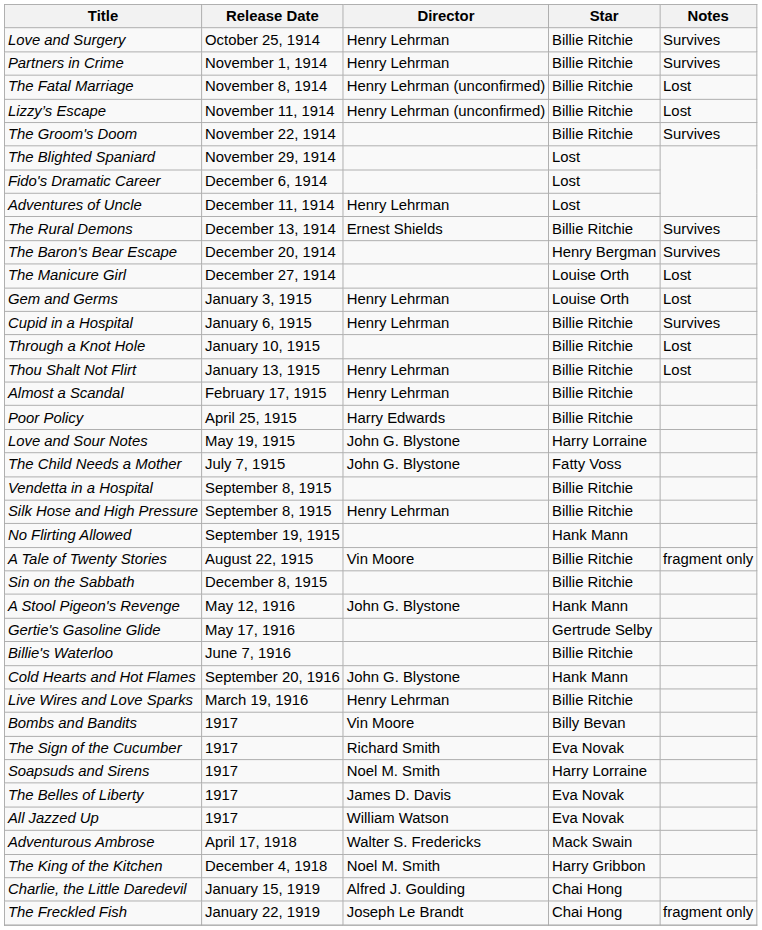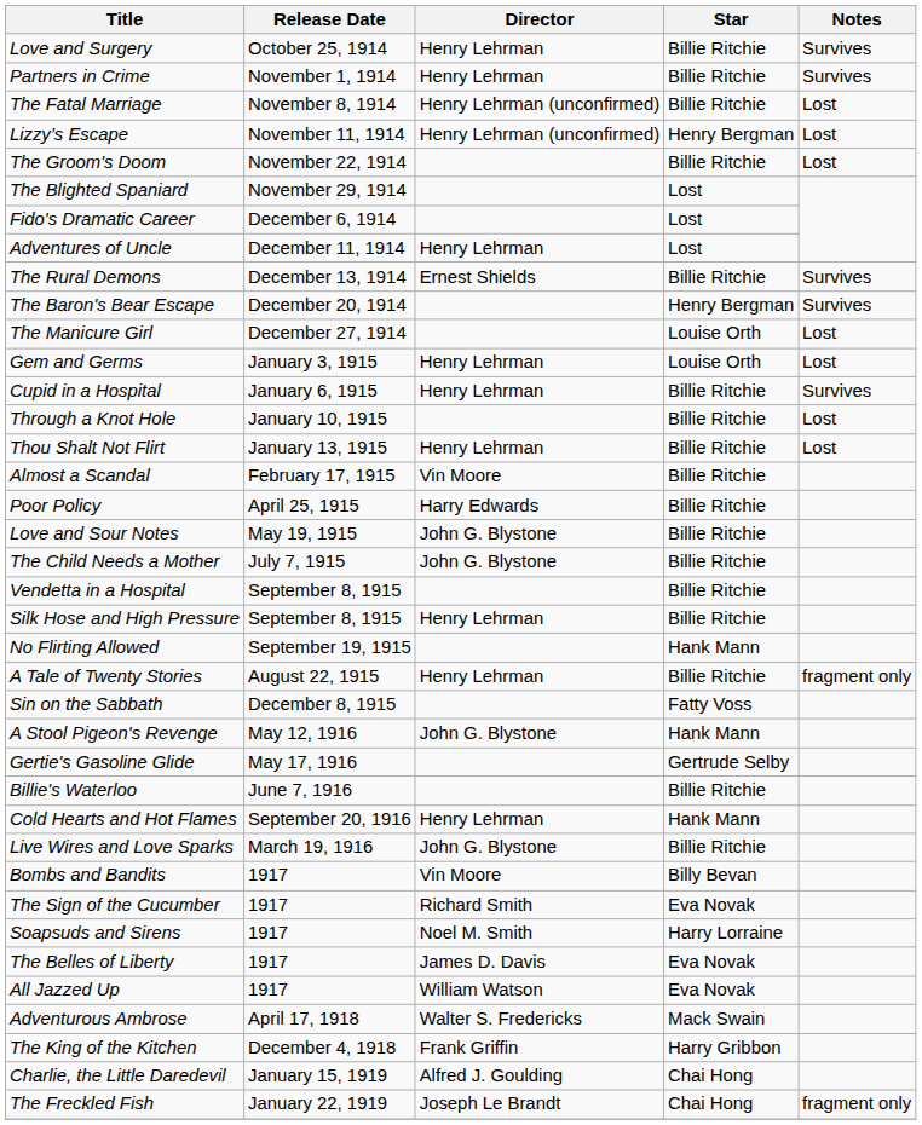 <table class="wikitable">
 <tr>
 <th>Title</th>
 <th>Release Date</th>
 <th>Director</th>
 <th>Star</th>
 <th>Notes</th>
 </tr>
 <tr>
 <td><em>Love and Surgery</em></td>
 <td>October 25, 1914</td>
 <td>Henry Lehrman</td>
 <td>Billie Ritchie</td>
 <td>Survives</td>
 </tr>
 <tr>
 <td><em>Partners in Crime</em></td>
 <td>November 1, 1914</td>
 <td>Henry Lehrman</td>
 <td>Billie Ritchie</td>
 <td>Survives</td>
 </tr>
 <tr>
 <td><em>The Fatal Marriage</em></td>
 <td>November 8, 1914</td>
 <td>Henry Lehrman (unconfirmed)</td>
 <td>Billie Ritchie</td>
 <td>Lost</td>
 </tr>
 <tr>
 <td><em>Lizzy’s Escape</em></td>
 <td>November 11, 1914</td>
 <td>Henry Lehrman (unconfirmed)</td>
-<td>Billie Ritchie</td>
+<td>Henry Bergman</td>
 <td>Lost</td>
 </tr>
 <tr>
 <td><em>The Groom's Doom</em></td>
 <td>November 22, 1914</td>
 <td></td>
 <td>Billie Ritchie</td>
-<td>Survives</td>
+<td>Lost</td>
 </tr>
 <tr>
 <td><em>The Blighted Spaniard</em></td>
 <td>November 29, 1914</td>
 <td></td>
 <td>Lost</td>
 </tr>
 <tr>
 <td><em>Fido's Dramatic Career</em></td>
 <td>December 6, 1914</td>
 <td></td>
 <td>Lost</td>
 </tr>
 <tr>
 <td><em>Adventures of Uncle</em></td>
 <td>December 11, 1914</td>
 <td>Henry Lehrman</td>
 <td>Lost</td>
 </tr>
 <tr>
 <td><em>The Rural Demons</em></td>
 <td>December 13, 1914</td>
 <td>Ernest Shields</td>
 <td>Billie Ritchie</td>
 <td>Survives</td>
 </tr>
 <tr>
 <td><em>The Baron's Bear Escape</em></td>
 <td>December 20, 1914</td>
 <td></td>
 <td>Henry Bergman</td>
 <td>Survives</td>
 </tr>
 <tr>
 <td><em>The Manicure Girl</em></td>
 <td>December 27, 1914</td>
 <td></td>
 <td>Louise Orth</td>
 <td>Lost</td>
 </tr>
 <tr>
 <td><em>Gem and Germs</em></td>
 <td>January 3, 1915</td>
 <td>Henry Lehrman</td>
 <td>Louise Orth</td>
 <td>Lost</td>
 </tr>
 <tr>
 <td><em>Cupid in a Hospital</em></td>
 <td>January 6, 1915</td>
 <td>Henry Lehrman</td>
 <td>Billie Ritchie</td>
 <td>Survives</td>
 </tr>
 <tr>
 <td><em>Through a Knot Hole</em></td>
 <td>January 10, 1915</td>
 <td></td>
 <td>Billie Ritchie</td>
 <td>Lost</td>
 </tr>
 <tr>
 <td><em>Thou Shalt Not Flirt</em></td>
 <td>January 13, 1915</td>
 <td>Henry Lehrman</td>
 <td>Billie Ritchie</td>
 <td>Lost</td>
 </tr>
 <tr>
 <td><em>Almost a Scandal</em></td>
 <td>February 17, 1915</td>
-<td>Henry Lehrman</td>
+<td>Vin Moore</td>
 <td>Billie Ritchie</td>
 <td></td>
 </tr>
 <tr>
 <td><em>Poor Policy</em></td>
 <td>April 25, 1915</td>
 <td>Harry Edwards</td>
 <td>Billie Ritchie</td>
 <td></td>
 </tr>
 <tr>
 <td><em>Love and Sour Notes</em></td>
 <td>May 19, 1915</td>
 <td>John G. Blystone</td>
-<td>Harry Lorraine</td>
+<td>Billie Ritchie</td>
 <td></td>
 </tr>
 <tr>
 <td><em>The Child Needs a Mother</em></td>
 <td>July 7, 1915</td>
 <td>John G. Blystone</td>
-<td>Fatty Voss</td>
+<td>Billie Ritchie</td>
 <td></td>
 </tr>
 <tr>
 <td><em>Vendetta in a Hospital</em></td>
 <td>September 8, 1915</td>
 <td></td>
 <td>Billie Ritchie</td>
 <td></td>
 </tr>
 <tr>
 <td><em>Silk Hose and High Pressure</em></td>
 <td>September 8, 1915</td>
 <td>Henry Lehrman</td>
 <td>Billie Ritchie</td>
 <td></td>
 </tr>
 <tr>
 <td><em>No Flirting Allowed</em></td>
 <td>September 19, 1915</td>
 <td></td>
 <td>Hank Mann</td>
 <td></td>
 </tr>
 <tr>
 <td><em>A Tale of Twenty Stories</em></td>
 <td>August 22, 1915</td>
-<td>Vin Moore</td>
+<td>Henry Lehrman</td>
 <td>Billie Ritchie</td>
 <td>fragment only</td>
 </tr>
 <tr>
 <td><em>Sin on the Sabbath</em></td>
 <td>December 8, 1915</td>
 <td></td>
-<td>Billie Ritchie</td>
+<td>Fatty Voss</td>
 <td></td>
 </tr>
 <tr>
 <td><em>A Stool Pigeon's Revenge</em></td>
 <td>May 12, 1916</td>
 <td>John G. Blystone</td>
 <td>Hank Mann</td>
 <td></td>
 </tr>
 <tr>
 <td><em>Gertie's Gasoline Glide</em></td>
 <td>May 17, 1916</td>
 <td></td>
 <td>Gertrude Selby</td>
 <td></td>
 </tr>
 <tr>
 <td><em>Billie's Waterloo</em></td>
 <td>June 7, 1916</td>
 <td></td>
 <td>Billie Ritchie</td>
 <td></td>
 </tr>
 <tr>
 <td><em>Cold Hearts and Hot Flames</em></td>
 <td>September 20, 1916</td>
-<td>John G. Blystone</td>
+<td>Henry Lehrman</td>
 <td>Hank Mann</td>
 <td></td>
 </tr>
 <tr>
 <td><em>Live Wires and Love Sparks</em></td>
 <td>March 19, 1916</td>
-<td>Henry Lehrman</td>
+<td>John G. Blystone</td>
 <td>Billie Ritchie</td>
 <td></td>
 </tr>
 <tr>
 <td><em>Bombs and Bandits</em></td>
 <td>1917</td>
 <td>Vin Moore</td>
 <td>Billy Bevan</td>
 <td></td>
 </tr>
 <tr>
 <td><em>The Sign of the Cucumber</em></td>
 <td>1917</td>
 <td>Richard Smith</td>
 <td>Eva Novak</td>
 <td></td>
 </tr>
 <tr>
 <td><em>Soapsuds and Sirens</em></td>
 <td>1917</td>
 <td>Noel M. Smith</td>
 <td>Harry Lorraine</td>
 <td></td>
 </tr>
 <tr>
 <td><em>The Belles of Liberty</em></td>
 <td>1917</td>
 <td>James D. Davis</td>
 <td>Eva Novak</td>
 <td></td>
 </tr>
 <tr>
 <td><em>All Jazzed Up</em></td>
 <td>1917</td>
 <td>William Watson</td>
 <td>Eva Novak</td>
 <td></td>
 </tr>
 <tr>
 <td><em>Adventurous Ambrose</em></td>
 <td>April 17, 1918</td>
 <td>Walter S. Fredericks</td>
 <td>Mack Swain</td>
 <td></td>
 </tr>
 <tr>
 <td><em>The King of the Kitchen</em></td>
 <td>December 4, 1918</td>
-<td>Noel M. Smith</td>
+<td>Frank Griffin</td>
 <td>Harry Gribbon</td>
 <td></td>
 </tr>
 <tr>
 <td><em>Charlie, the Little Daredevil</em></td>
 <td>January 15, 1919</td>
 <td>Alfred J. Goulding</td>
 <td>Chai Hong</td>
 <td></td>
 </tr>
 <tr>
 <td><em>The Freckled Fish</em></td>
 <td>January 22, 1919</td>
 <td>Joseph Le Brandt</td>
 <td>Chai Hong</td>
 <td>fragment only</td>
 </tr>
 <tr>
 </tr>
 </table>
